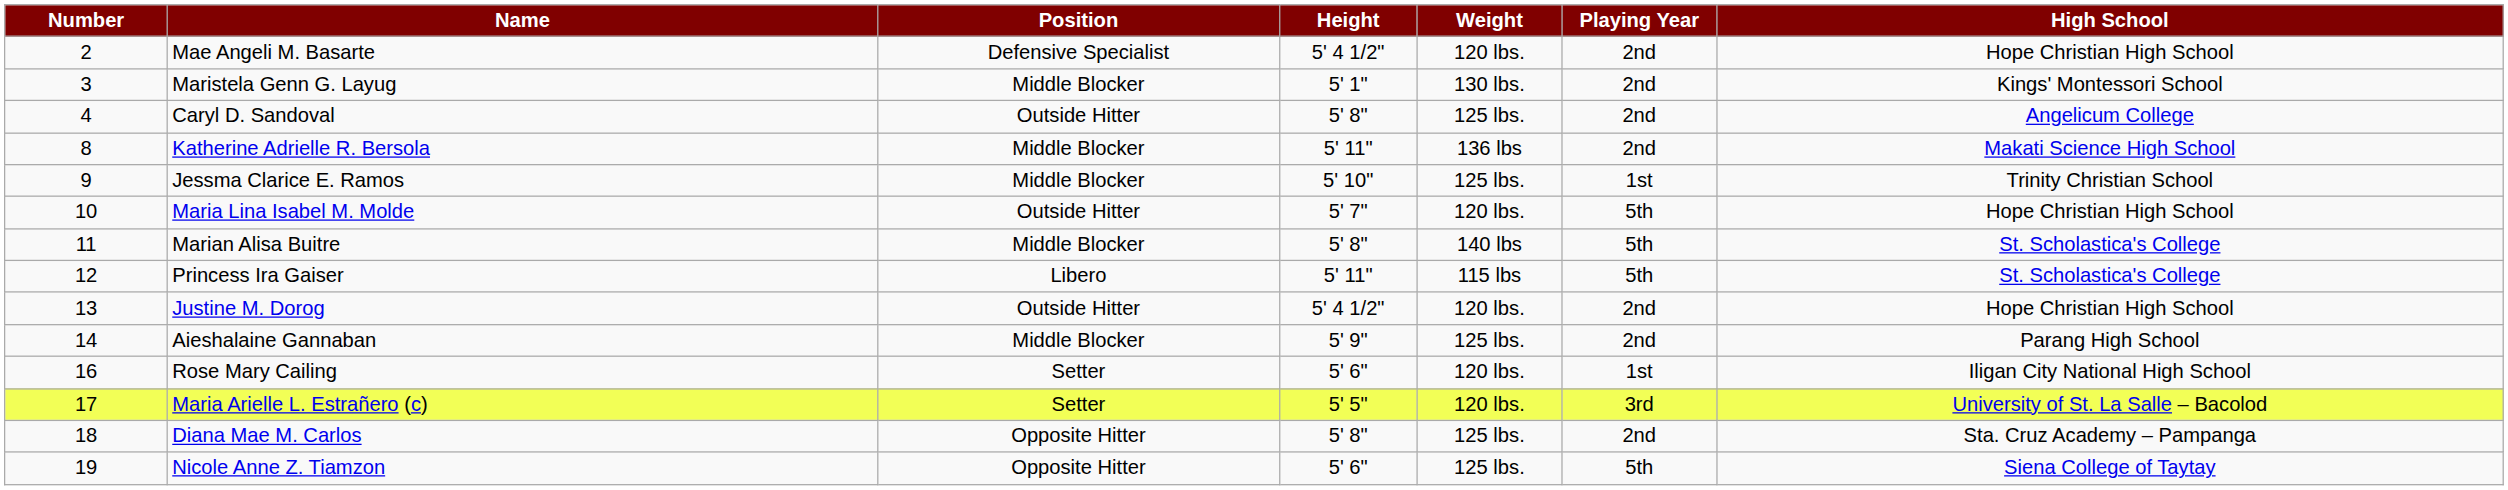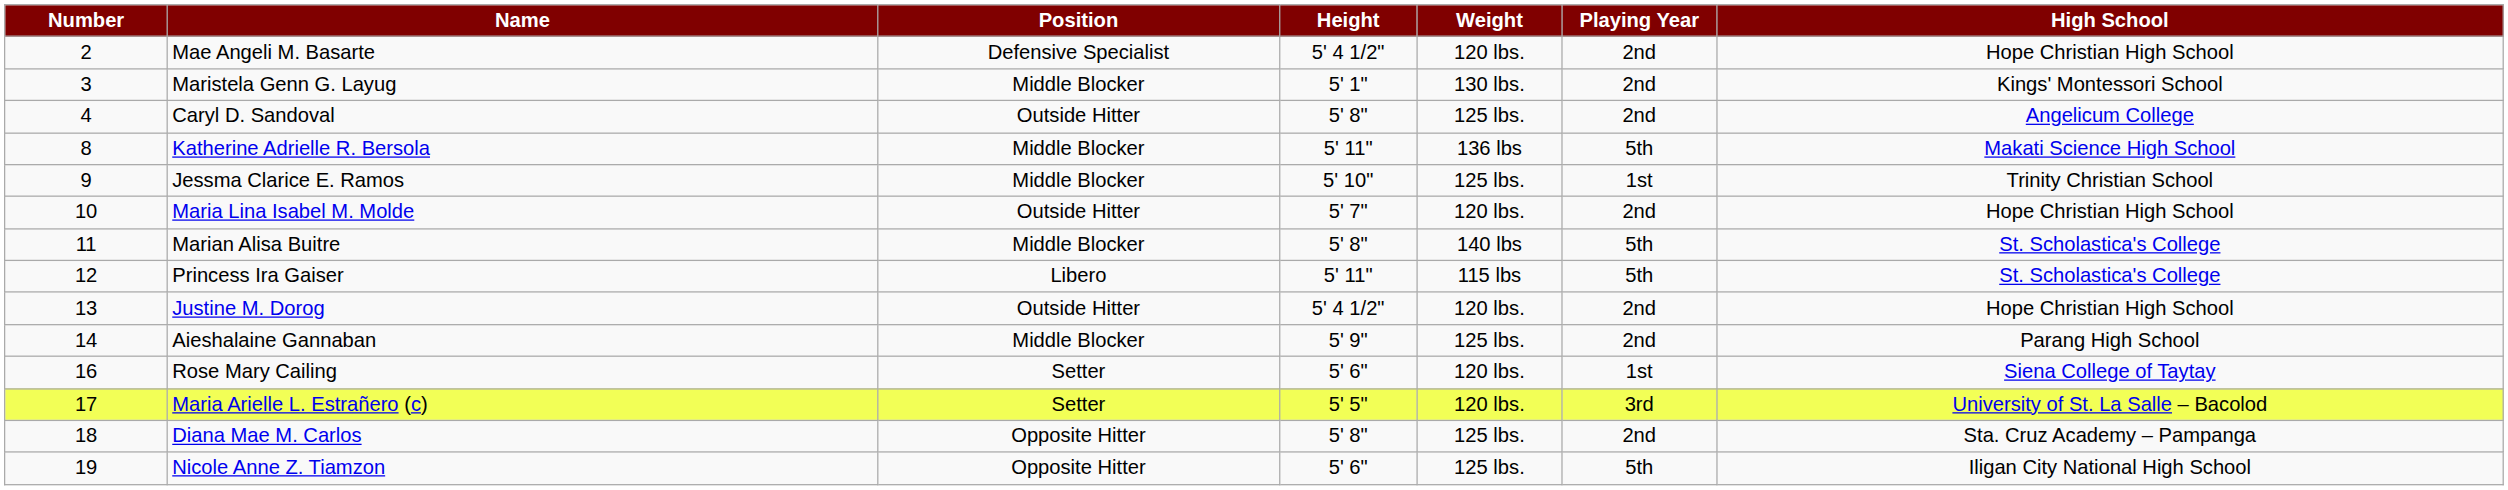 <table class="wikitable sortable" style="font-size:100%; text-align:center; width:100%;">
 <tr>
 <th style="width:10px; background:#800000; color:white;">Number</th>
 <th style="width:18em; background:#800000; color:white;">Name</th>
 <th style="width:10em; background:#800000; color:white;">Position</th>
 <th style="width:20px; background:#800000; color:white;">Height</th>
 <th style="width:20px; background:#800000; color:white;">Weight</th>
 <th style="width:20px; background:#800000; color:white;">Playing Year</th>
 <th style="width:20em; background:#800000; color:white;">High School</th>
 </tr>
 <tr>
 <td align=center>2</td>
 <td align=left> Mae Angeli M. Basarte</td>
 <td>Defensive Specialist</td>
 <td>5' 4 1/2"</td>
 <td>120 lbs.</td>
 <td>2nd</td>
 <td>Hope Christian High School</td>
 </tr>
 <tr>
 <td align=center>3</td>
 <td align=left> Maristela Genn G. Layug</td>
 <td>Middle Blocker</td>
 <td>5' 1"</td>
 <td>130 lbs.</td>
 <td>2nd</td>
 <td>Kings' Montessori School</td>
 </tr>
 <tr>
 <td align=center>4</td>
 <td align=left> Caryl D. Sandoval</td>
 <td>Outside Hitter</td>
 <td>5' 8"</td>
 <td>125 lbs.</td>
 <td>2nd</td>
 <td><a href='#'>Angelicum College</a></td>
 </tr>
 <tr>
 <td align=center>8</td>
 <td align=left> <a href='#'>Katherine Adrielle R. Bersola</a></td>
 <td>Middle Blocker</td>
 <td>5' 11"</td>
 <td>136 lbs</td>
-<td>2nd</td>
+<td>5th</td>
 <td><a href='#'>Makati Science High School</a></td>
 </tr>
 <tr>
 <td align=center>9</td>
 <td align=left> Jessma Clarice E. Ramos</td>
 <td>Middle Blocker</td>
 <td>5' 10"</td>
 <td>125 lbs.</td>
 <td>1st</td>
 <td>Trinity Christian School</td>
 </tr>
 <tr>
 <td align=center>10</td>
 <td align=left> <a href='#'>Maria Lina Isabel M. Molde</a></td>
 <td>Outside Hitter</td>
 <td>5' 7"</td>
 <td>120 lbs.</td>
-<td>5th</td>
+<td>2nd</td>
 <td>Hope Christian High School</td>
 </tr>
 <tr>
 <td align=center>11</td>
 <td align=left> Marian Alisa Buitre</td>
 <td>Middle Blocker</td>
 <td>5' 8"</td>
 <td>140 lbs</td>
 <td>5th</td>
 <td><a href='#'>St. Scholastica's College</a></td>
 </tr>
 <tr>
 <td align=center>12</td>
 <td align=left> Princess Ira Gaiser</td>
 <td>Libero</td>
 <td>5' 11"</td>
 <td>115 lbs</td>
 <td>5th</td>
 <td><a href='#'>St. Scholastica's College</a></td>
 </tr>
 <tr>
 <td align=center>13</td>
 <td align=left> <a href='#'>Justine M. Dorog</a></td>
 <td>Outside Hitter</td>
 <td>5' 4 1/2"</td>
 <td>120 lbs.</td>
 <td>2nd</td>
 <td>Hope Christian High School</td>
 </tr>
 <tr>
 <td align=center>14</td>
 <td align=left> Aieshalaine Gannaban</td>
 <td>Middle Blocker</td>
 <td>5' 9"</td>
 <td>125 lbs.</td>
 <td>2nd</td>
 <td>Parang High School</td>
 </tr>
 <tr>
 <td align=center>16</td>
 <td align=left> Rose Mary Cailing</td>
 <td>Setter</td>
 <td>5' 6"</td>
 <td>120 lbs.</td>
 <td>1st</td>
-<td>Iligan City National High School</td>
+<td><a href='#'>Siena College of Taytay</a></td>
 </tr>
 <tr>
 <td bgcolor=F2FF56 align=center>17</td>
 <td bgcolor=F2FF56 align=left> <a href='#'>Maria Arielle L. Estrañero</a> (<a href='#'>c</a>)</td>
 <td bgcolor=F2FF56>Setter</td>
 <td bgcolor=F2FF56>5' 5"</td>
 <td bgcolor=F2FF56>120 lbs.</td>
 <td bgcolor=F2FF56>3rd</td>
 <td bgcolor=F2FF56><a href='#'>University of St. La Salle</a> – Bacolod</td>
 </tr>
 <tr>
 <td align=center>18</td>
 <td align=left> <a href='#'>Diana Mae M. Carlos</a></td>
 <td>Opposite Hitter</td>
 <td>5' 8"</td>
 <td>125 lbs.</td>
 <td>2nd</td>
 <td>Sta. Cruz Academy – Pampanga</td>
 </tr>
 <tr>
 <td align=center>19</td>
 <td align=left> <a href='#'>Nicole Anne Z. Tiamzon</a></td>
 <td>Opposite Hitter</td>
 <td>5' 6"</td>
 <td>125 lbs.</td>
 <td>5th</td>
-<td><a href='#'>Siena College of Taytay</a></td>
+<td>Iligan City National High School</td>
 </tr>
 </table>
